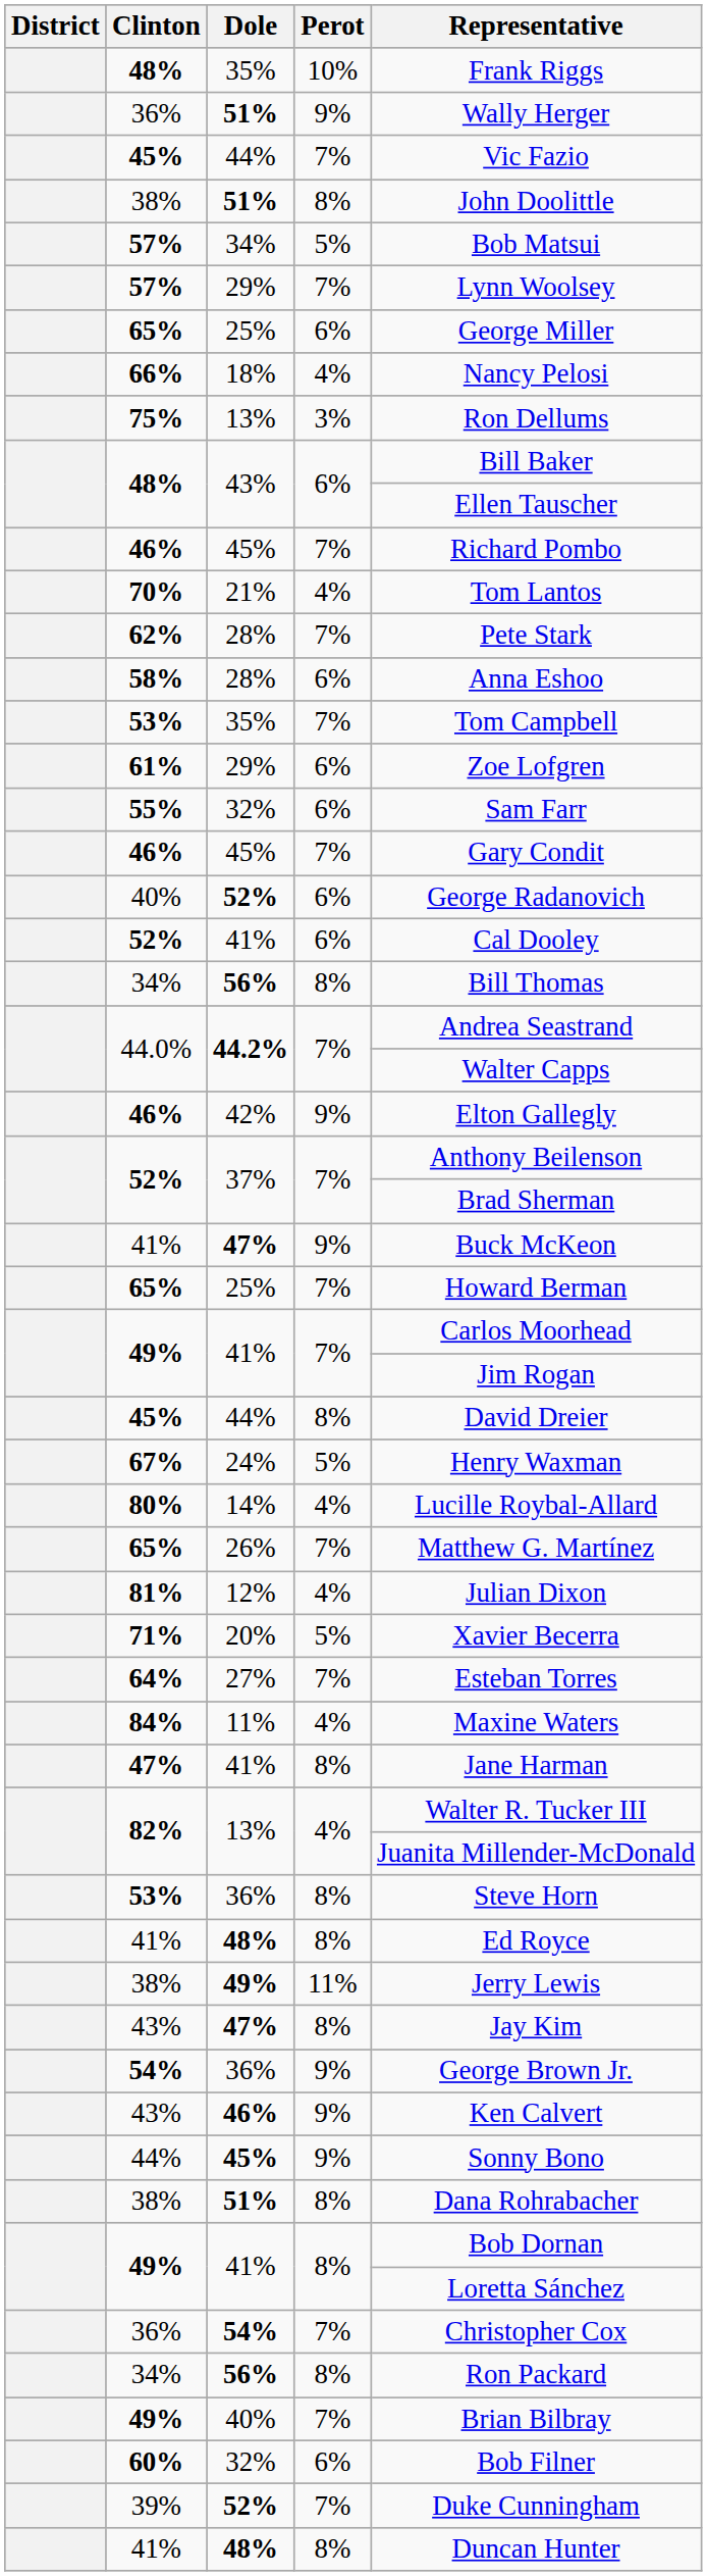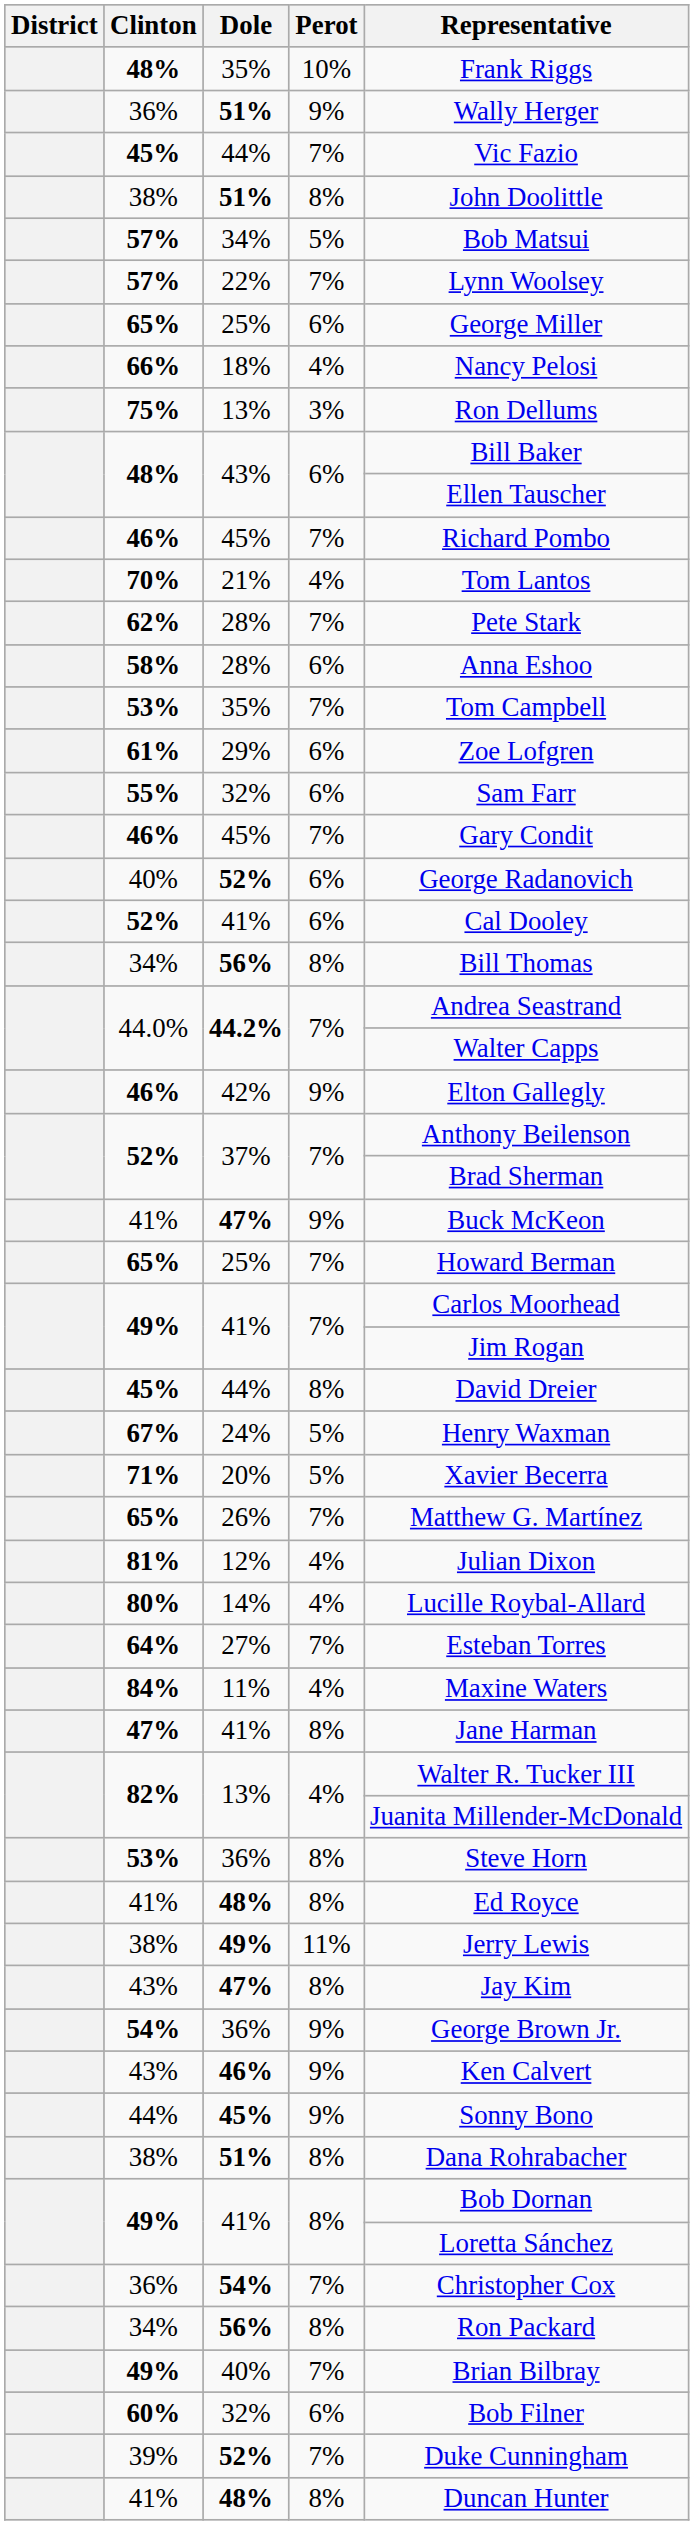 <table class="wikitable sortable">
 <tr>
 <th>District</th>
 <th>Clinton</th>
 <th>Dole</th>
 <th>Perot</th>
 <th>Representative</th>
 </tr>
 <tr align=center>
 <th></th>
 <td><strong>48%</strong></td>
 <td>35%</td>
 <td>10%</td>
 <td><a href='#'>Frank Riggs</a></td>
 </tr>
 <tr align=center>
 <th></th>
 <td>36%</td>
 <td><strong>51%</strong></td>
 <td>9%</td>
 <td><a href='#'>Wally Herger</a></td>
 </tr>
 <tr align=center>
 <th></th>
 <td><strong>45%</strong></td>
 <td>44%</td>
 <td>7%</td>
 <td><a href='#'>Vic Fazio</a></td>
 </tr>
 <tr align=center>
 <th></th>
 <td>38%</td>
 <td><strong>51%</strong></td>
 <td>8%</td>
 <td><a href='#'>John Doolittle</a></td>
 </tr>
 <tr align=center>
 <th></th>
 <td><strong>57%</strong></td>
 <td>34%</td>
 <td>5%</td>
 <td><a href='#'>Bob Matsui</a></td>
 </tr>
 <tr align=center>
 <th></th>
 <td><strong>57%</strong></td>
-<td>29%</td>
+<td>22%</td>
 <td>7%</td>
 <td><a href='#'>Lynn Woolsey</a></td>
 </tr>
 <tr align=center>
 <th></th>
 <td><strong>65%</strong></td>
 <td>25%</td>
 <td>6%</td>
 <td><a href='#'>George Miller</a></td>
 </tr>
 <tr align=center>
 <th></th>
 <td><strong>66%</strong></td>
 <td>18%</td>
 <td>4%</td>
 <td><a href='#'>Nancy Pelosi</a></td>
 </tr>
 <tr align=center>
 <th></th>
 <td><strong>75%</strong></td>
 <td>13%</td>
 <td>3%</td>
 <td><a href='#'>Ron Dellums</a></td>
 </tr>
 <tr align=center>
 <th rowspan=2 ></th>
 <td rowspan=2><strong>48%</strong></td>
 <td rowspan=2>43%</td>
 <td rowspan=2>6%</td>
 <td><a href='#'>Bill Baker</a></td>
 </tr>
 <tr align=center>
 <td><a href='#'>Ellen Tauscher</a></td>
 </tr>
 <tr align=center>
 <th></th>
 <td><strong>46%</strong></td>
 <td>45%</td>
 <td>7%</td>
 <td><a href='#'>Richard Pombo</a></td>
 </tr>
 <tr align=center>
 <th></th>
 <td><strong>70%</strong></td>
 <td>21%</td>
 <td>4%</td>
 <td><a href='#'>Tom Lantos</a></td>
 </tr>
 <tr align=center>
 <th></th>
 <td><strong>62%</strong></td>
 <td>28%</td>
 <td>7%</td>
 <td><a href='#'>Pete Stark</a></td>
 </tr>
 <tr align=center>
 <th></th>
 <td><strong>58%</strong></td>
 <td>28%</td>
 <td>6%</td>
 <td><a href='#'>Anna Eshoo</a></td>
 </tr>
 <tr align=center>
 <th></th>
 <td><strong>53%</strong></td>
 <td>35%</td>
 <td>7%</td>
 <td><a href='#'>Tom Campbell</a></td>
 </tr>
 <tr align=center>
 <th></th>
 <td><strong>61%</strong></td>
 <td>29%</td>
 <td>6%</td>
 <td><a href='#'>Zoe Lofgren</a></td>
 </tr>
 <tr align=center>
 <th></th>
 <td><strong>55%</strong></td>
 <td>32%</td>
 <td>6%</td>
 <td><a href='#'>Sam Farr</a></td>
 </tr>
 <tr align=center>
 <th></th>
 <td><strong>46%</strong></td>
 <td>45%</td>
 <td>7%</td>
 <td><a href='#'>Gary Condit</a></td>
 </tr>
 <tr align=center>
 <th></th>
 <td>40%</td>
 <td><strong>52%</strong></td>
 <td>6%</td>
 <td><a href='#'>George Radanovich</a></td>
 </tr>
 <tr align=center>
 <th></th>
 <td><strong>52%</strong></td>
 <td>41%</td>
 <td>6%</td>
 <td><a href='#'>Cal Dooley</a></td>
 </tr>
 <tr align=center>
 <th></th>
 <td>34%</td>
 <td><strong>56%</strong></td>
 <td>8%</td>
 <td><a href='#'>Bill Thomas</a></td>
 </tr>
 <tr align=center>
 <th rowspan=2 ></th>
 <td rowspan=2>44.0%</td>
 <td rowspan=2><strong>44.2%</strong></td>
 <td rowspan=2>7%</td>
 <td><a href='#'>Andrea Seastrand</a></td>
 </tr>
 <tr align=center>
 <td><a href='#'>Walter Capps</a></td>
 </tr>
 <tr align=center>
 <th></th>
 <td><strong>46%</strong></td>
 <td>42%</td>
 <td>9%</td>
 <td><a href='#'>Elton Gallegly</a></td>
 </tr>
 <tr align=center>
 <th rowspan=2 ></th>
 <td rowspan=2><strong>52%</strong></td>
 <td rowspan=2>37%</td>
 <td rowspan=2>7%</td>
 <td><a href='#'>Anthony Beilenson</a></td>
 </tr>
 <tr align=center>
 <td><a href='#'>Brad Sherman</a></td>
 </tr>
 <tr align=center>
 <th></th>
 <td>41%</td>
 <td><strong>47%</strong></td>
 <td>9%</td>
 <td><a href='#'>Buck McKeon</a></td>
 </tr>
 <tr align=center>
 <th></th>
 <td><strong>65%</strong></td>
 <td>25%</td>
 <td>7%</td>
 <td><a href='#'>Howard Berman</a></td>
 </tr>
 <tr align=center>
 <th rowspan=2 ></th>
 <td rowspan=2><strong>49%</strong></td>
 <td rowspan=2>41%</td>
 <td rowspan=2>7%</td>
 <td><a href='#'>Carlos Moorhead</a></td>
 </tr>
 <tr align=center>
 <td><a href='#'>Jim Rogan</a></td>
 </tr>
 <tr align=center>
 <th></th>
 <td><strong>45%</strong></td>
 <td>44%</td>
 <td>8%</td>
 <td><a href='#'>David Dreier</a></td>
 </tr>
 <tr align=center>
 <th></th>
 <td><strong>67%</strong></td>
 <td>24%</td>
 <td>5%</td>
 <td><a href='#'>Henry Waxman</a></td>
 </tr>
 <tr align=center>
 <th></th>
-<td><strong>80%</strong></td>
-<td>14%</td>
-<td>4%</td>
-<td><a href='#'>Lucille Roybal-Allard</a></td>
+<td><strong>71%</strong></td>
+<td>20%</td>
+<td>5%</td>
+<td><a href='#'>Xavier Becerra</a></td>
 </tr>
 <tr align=center>
 <th></th>
 <td><strong>65%</strong></td>
 <td>26%</td>
 <td>7%</td>
 <td><a href='#'>Matthew G. Martínez</a></td>
 </tr>
 <tr align=center>
 <th></th>
 <td><strong>81%</strong></td>
 <td>12%</td>
 <td>4%</td>
 <td><a href='#'>Julian Dixon</a></td>
 </tr>
 <tr align=center>
 <th></th>
-<td><strong>71%</strong></td>
-<td>20%</td>
-<td>5%</td>
-<td><a href='#'>Xavier Becerra</a></td>
+<td><strong>80%</strong></td>
+<td>14%</td>
+<td>4%</td>
+<td><a href='#'>Lucille Roybal-Allard</a></td>
 </tr>
 <tr align=center>
 <th></th>
 <td><strong>64%</strong></td>
 <td>27%</td>
 <td>7%</td>
 <td><a href='#'>Esteban Torres</a></td>
 </tr>
 <tr align=center>
 <th></th>
 <td><strong>84%</strong></td>
 <td>11%</td>
 <td>4%</td>
 <td><a href='#'>Maxine Waters</a></td>
 </tr>
 <tr align=center>
 <th></th>
 <td><strong>47%</strong></td>
 <td>41%</td>
 <td>8%</td>
 <td><a href='#'>Jane Harman</a></td>
 </tr>
 <tr align=center>
 <th rowspan=2 ></th>
 <td rowspan=2><strong>82%</strong></td>
 <td rowspan=2>13%</td>
 <td rowspan=2>4%</td>
 <td><a href='#'>Walter R. Tucker III</a></td>
 </tr>
 <tr align=center>
 <td><a href='#'>Juanita Millender-McDonald</a></td>
 </tr>
 <tr align=center>
 <th></th>
 <td><strong>53%</strong></td>
 <td>36%</td>
 <td>8%</td>
 <td><a href='#'>Steve Horn</a></td>
 </tr>
 <tr align=center>
 <th></th>
 <td>41%</td>
 <td><strong>48%</strong></td>
 <td>8%</td>
 <td><a href='#'>Ed Royce</a></td>
 </tr>
 <tr align=center>
 <th></th>
 <td>38%</td>
 <td><strong>49%</strong></td>
 <td>11%</td>
 <td><a href='#'>Jerry Lewis</a></td>
 </tr>
 <tr align=center>
 <th></th>
 <td>43%</td>
 <td><strong>47%</strong></td>
 <td>8%</td>
 <td><a href='#'>Jay Kim</a></td>
 </tr>
 <tr align=center>
 <th></th>
 <td><strong>54%</strong></td>
 <td>36%</td>
 <td>9%</td>
 <td><a href='#'>George Brown Jr.</a></td>
 </tr>
 <tr align=center>
 <th></th>
 <td>43%</td>
 <td><strong>46%</strong></td>
 <td>9%</td>
 <td><a href='#'>Ken Calvert</a></td>
 </tr>
 <tr align=center>
 <th></th>
 <td>44%</td>
 <td><strong>45%</strong></td>
 <td>9%</td>
 <td><a href='#'>Sonny Bono</a></td>
 </tr>
 <tr align=center>
 <th></th>
 <td>38%</td>
 <td><strong>51%</strong></td>
 <td>8%</td>
 <td><a href='#'>Dana Rohrabacher</a></td>
 </tr>
 <tr align=center>
 <th rowspan=2 ></th>
 <td rowspan=2><strong>49%</strong></td>
 <td rowspan=2>41%</td>
 <td rowspan=2>8%</td>
 <td><a href='#'>Bob Dornan</a></td>
 </tr>
 <tr align=center>
 <td><a href='#'>Loretta Sánchez</a></td>
 </tr>
 <tr align=center>
 <th></th>
 <td>36%</td>
 <td><strong>54%</strong></td>
 <td>7%</td>
 <td><a href='#'>Christopher Cox</a></td>
 </tr>
 <tr align=center>
 <th></th>
 <td>34%</td>
 <td><strong>56%</strong></td>
 <td>8%</td>
 <td><a href='#'>Ron Packard</a></td>
 </tr>
 <tr align=center>
 <th></th>
 <td><strong>49%</strong></td>
 <td>40%</td>
 <td>7%</td>
 <td><a href='#'>Brian Bilbray</a></td>
 </tr>
 <tr align=center>
 <th></th>
 <td><strong>60%</strong></td>
 <td>32%</td>
 <td>6%</td>
 <td><a href='#'>Bob Filner</a></td>
 </tr>
 <tr align=center>
 <th></th>
 <td>39%</td>
 <td><strong>52%</strong></td>
 <td>7%</td>
 <td><a href='#'>Duke Cunningham</a></td>
 </tr>
 <tr align=center>
 <th></th>
 <td>41%</td>
 <td><strong>48%</strong></td>
 <td>8%</td>
 <td><a href='#'>Duncan Hunter</a></td>
 </tr>
 </table>
